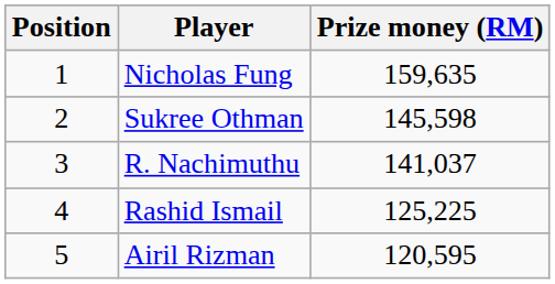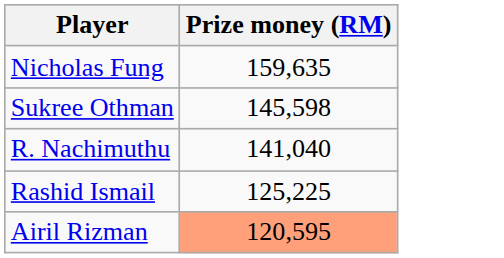 <table class=wikitable>
 <tr>
-<th>Position</th>
 <th>Player</th>
 <th>Prize money (<a href='#'>RM</a>)</th>
 </tr>
 <tr>
-<td align=center>1</td>
 <td> <a href='#'>Nicholas Fung</a></td>
 <td align=center>159,635</td>
 </tr>
 <tr>
-<td align=center>2</td>
 <td> <a href='#'>Sukree Othman</a></td>
 <td align=center>145,598</td>
 </tr>
 <tr>
-<td align=center>3</td>
 <td> <a href='#'>R. Nachimuthu</a></td>
-<td align=center>141,037</td>
+<td align=center>141,040</td>
 </tr>
 <tr>
-<td align=center>4</td>
 <td> <a href='#'>Rashid Ismail</a></td>
 <td align=center>125,225</td>
 </tr>
 <tr>
-<td align=center>5</td>
 <td> <a href='#'>Airil Rizman</a></td>
-<td align=center>120,595</td>
+<td align=center style="background: lightsalmon;">120,595</td>
 </tr>
 </table>
